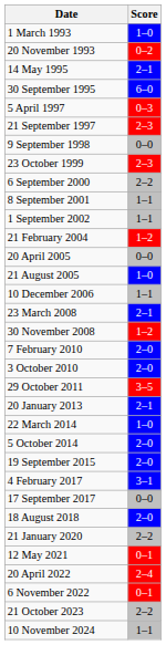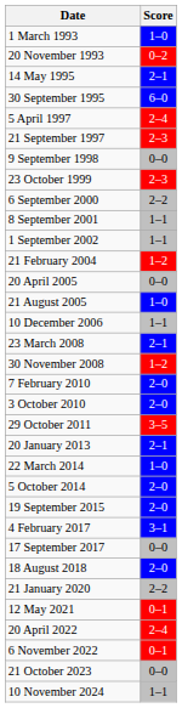 <table class="wikitable" style="font-size:90%">
 <tr>
 <th width="150">Date</th>
 <th width="35">Score</th>
 </tr>
 <tr>
 <td>1 March 1993</td>
 <td align="center" style="background:blue; color:#fff">1–0</td>
 </tr>
 <tr>
 <td>20 November 1993</td>
 <td align="center" style="background:#FF0000; color:#fff">0–2</td>
 </tr>
 <tr>
 <td>14 May 1995</td>
 <td align="center" style="background:blue; color:#fff">2–1</td>
 </tr>
 <tr>
 <td>30 September 1995</td>
 <td align="center" style="background:blue; color:#fff">6–0</td>
 </tr>
 <tr>
 <td>5 April 1997</td>
-<td align="center" style="background:#FF0000; color:#fff">0–3</td>
+<td align="center" style="background:#FF0000; color:#fff">2–4</td>
 </tr>
 <tr>
 <td>21 September 1997</td>
 <td align="center" style="background:#FF0000; color:#fff">2–3</td>
 </tr>
 <tr>
 <td>9 September 1998</td>
 <td align="center" style="background:silver; color:#000000">0–0</td>
 </tr>
 <tr>
 <td>23 October 1999</td>
 <td align="center" style="background:#FF0000; color:#fff">2–3</td>
 </tr>
 <tr>
 <td>6 September 2000</td>
 <td align="center" style="background:silver; color:#000000">2–2</td>
 </tr>
 <tr>
 <td>8 September 2001</td>
 <td align="center" style="background:silver; color:#000000">1–1</td>
 </tr>
 <tr>
 <td>1 September 2002</td>
 <td align="center" style="background:silver; color:#000000">1–1</td>
 </tr>
 <tr>
 <td>21 February 2004</td>
 <td align="center" style="background:#FF0000; color:#fff">1–2</td>
 </tr>
 <tr>
 <td>20 April 2005</td>
 <td align="center" style="background:silver; color:#000000">0–0</td>
 </tr>
 <tr>
 <td>21 August 2005</td>
 <td align="center" style="background:blue; color:#fff">1–0</td>
 </tr>
 <tr>
 <td>10 December 2006</td>
 <td align="center" style="background:silver; color:#000000">1–1</td>
 </tr>
 <tr>
 <td>23 March 2008</td>
 <td align="center" style="background:blue; color:#fff">2–1</td>
 </tr>
 <tr>
 <td>30 November 2008</td>
 <td align="center" style="background:#FF0000; color:#fff">1–2</td>
 </tr>
 <tr>
 <td>7 February 2010</td>
 <td align="center" style="background:blue; color:#fff">2–0</td>
 </tr>
 <tr>
 <td>3 October 2010</td>
 <td align="center" style="background:blue; color:#fff">2–0</td>
 </tr>
 <tr>
 <td>29 October 2011</td>
 <td align="center" style="background:#FF0000; color:#fff">3–5</td>
 </tr>
 <tr>
 <td>20 January 2013</td>
 <td align="center" style="background:blue; color:#fff">2–1</td>
 </tr>
 <tr>
 <td>22 March 2014</td>
 <td align="center" style="background:blue; color:#fff">1–0</td>
 </tr>
 <tr>
 <td>5 October 2014</td>
 <td align="center" style="background:blue; color:#fff">2–0</td>
 </tr>
 <tr>
 <td>19 September 2015</td>
 <td align="center" style="background:blue; color:#fff">2–0</td>
 </tr>
 <tr>
 <td>4 February 2017</td>
 <td align="center" style="background:blue; color:#fff">3–1</td>
 </tr>
 <tr>
 <td>17 September 2017</td>
 <td align="center" style="background:silver; color:#000000">0–0</td>
 </tr>
 <tr>
 <td>18 August 2018</td>
 <td align="center" style="background:blue; color:#fff">2–0</td>
 </tr>
 <tr>
 <td>21 January 2020</td>
 <td align="center" style="background:silver; color:#000000f">2–2</td>
 </tr>
 <tr>
 <td>12 May 2021</td>
 <td align="center" style="background:#FF0000; color:#fff">0–1</td>
 </tr>
 <tr>
 <td>20 April 2022</td>
 <td align="center" style="background:#FF0000; color:#fff">2–4</td>
 </tr>
 <tr>
 <td>6 November 2022</td>
 <td align="center" style="background:#FF0000; color:#fff">0–1</td>
 </tr>
 <tr>
 <td>21 October 2023</td>
-<td align="center" style="background:silver; color:#000000f">2–2</td>
+<td align="center" style="background:silver; color:#000000">0–0</td>
 </tr>
 <tr>
 <td>10 November 2024</td>
 <td align="center" style="background:silver; color:#000000f">1–1</td>
 </tr>
 </table>
